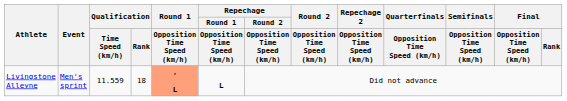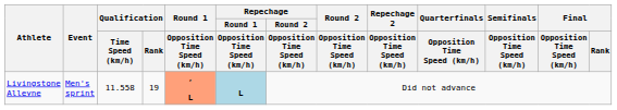 <table class="wikitable" style="font-size:90%">
 <tr>
 <th rowspan=3>Athlete</th>
 <th rowspan=3>Event</th>
 <th rowspan=2 colspan=2>Qualification</th>
 <th rowspan=2>Round 1</th>
 <th colspan=2>Repechage</th>
 <th rowspan=2>Round 2</th>
 <th rowspan=2>Repechage 2</th>
 <th rowspan=2>Quarterfinals</th>
 <th rowspan=2>Semifinals</th>
 <th rowspan=2 colspan=2>Final</th>
 </tr>
 <tr style="font-size:95%">
 <th>Round 1</th>
 <th>Round 2</th>
 </tr>
 <tr style="font-size:95%">
 <th>Time<br>Speed (km/h)</th>
 <th>Rank</th>
 <th>Opposition<br>Time<br>Speed (km/h)</th>
 <th>Opposition<br>Time<br>Speed (km/h)</th>
 <th>Opposition<br>Time<br>Speed (km/h)</th>
 <th>Opposition<br>Time<br>Speed (km/h)</th>
 <th>Opposition<br>Time<br>Speed (km/h)</th>
 <th>Opposition<br>Time<br>Speed (km/h)</th>
 <th>Opposition<br>Time<br>Speed (km/h)</th>
 <th>Opposition<br>Time<br>Speed (km/h)</th>
 <th>Rank</th>
 </tr>
 <tr align=center>
 <td align=left><a href='#'>Livingstone Alleyne</a></td>
 <td align=left><a href='#'>Men's sprint</a></td>
-<td>11.559</td>
-<td>18</td>
+<td>11.558</td>
+<td>19</td>
 <td style="background: lightsalmon;">,<br><br><strong>L</strong></td>
-<td><br><strong>L</strong></td>
+<td style="background: lightblue;"><br><strong>L</strong></td>
 <td colspan=7>Did not advance</td>
 </tr>
 </table>
